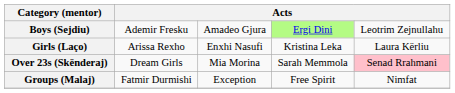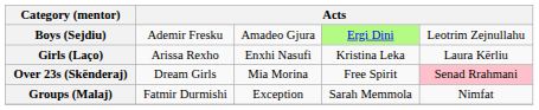 <table class="wikitable" style="text-align:center">
 <tr>
 <th scope="col" style="width:160px;">Category (mentor)</th>
 <th scope="col" colspan="5" style="width:500px;">Acts</th>
 </tr>
 <tr>
 <th scope="row">Boys (Sejdiu)</th>
 <td>Ademir Fresku</td>
 <td>Amadeo Gjura</td>
 <td style="background:#B4FB84;"><a href='#'>Ergi Dini</a></td>
 <td>Leotrim Zejnullahu</td>
 </tr>
 <tr>
 <th scope="row">Girls (Laço)</th>
 <td>Arissa Rexho</td>
 <td>Enxhi Nasufi</td>
 <td>Kristina Leka</td>
 <td>Laura Kërliu</td>
 </tr>
 <tr>
 <th scope="row">Over 23s (Skënderaj)</th>
 <td>Dream Girls</td>
 <td>Mia Morina</td>
-<td>Sarah Memmola</td>
+<td>Free Spirit</td>
 <td style="background:pink;">Senad Rrahmani</td>
 </tr>
 <tr>
 <th scope="row">Groups (Malaj)</th>
 <td>Fatmir Durmishi</td>
 <td>Exception</td>
-<td>Free Spirit</td>
+<td>Sarah Memmola</td>
 <td>Nimfat</td>
 </tr>
 <tr>
 </tr>
 </table>
